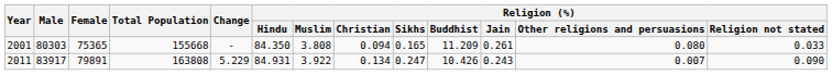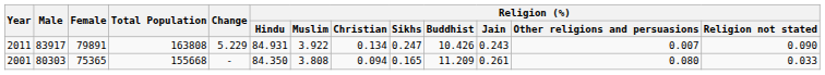 <table class="wikitable">
 <tr>
 <th rowspan="2">Year</th>
 <th rowspan="2">Male</th>
 <th rowspan="2">Female</th>
 <th rowspan="2">Total Population</th>
 <th rowspan="2">Change</th>
 <th colspan="8">Religion (%)</th>
 </tr>
 <tr>
 <th>Hindu</th>
 <th>Muslim</th>
 <th>Christian</th>
 <th>Sikhs</th>
 <th>Buddhist</th>
 <th>Jain</th>
 <th>Other religions and persuasions</th>
 <th>Religion not stated</th>
 </tr>
 <tr>
+<td>2011</td>
+<td style="text-align:right;">83917</td>
+<td style="text-align:right;">79891</td>
+<td style="text-align:right;">163808</td>
+<td style="text-align:right;">5.229</td>
+<td style="text-align:right;">84.931</td>
+<td style="text-align:right;">3.922</td>
+<td style="text-align:right;">0.134</td>
+<td style="text-align:right;">0.247</td>
+<td style="text-align:right;">10.426</td>
+<td style="text-align:right;">0.243</td>
+<td style="text-align:right;">0.007</td>
+<td style="text-align:right;">0.090</td>
+</tr>
+<tr>
 <td>2001</td>
 <td style="text-align:right;">80303</td>
 <td style="text-align:right;">75365</td>
 <td style="text-align:right;">155668</td>
 <td style="text-align:center;">-</td>
 <td style="text-align:right;">84.350</td>
 <td style="text-align:right;">3.808</td>
 <td style="text-align:right;">0.094</td>
 <td style="text-align:right;">0.165</td>
 <td style="text-align:right;">11.209</td>
 <td style="text-align:right;">0.261</td>
 <td style="text-align:right;">0.080</td>
 <td style="text-align:right;">0.033</td>
 </tr>
-<tr>
-<td>2011</td>
-<td style="text-align:right;">83917</td>
-<td style="text-align:right;">79891</td>
-<td style="text-align:right;">163808</td>
-<td style="text-align:right;">5.229</td>
-<td style="text-align:right;">84.931</td>
-<td style="text-align:right;">3.922</td>
-<td style="text-align:right;">0.134</td>
-<td style="text-align:right;">0.247</td>
-<td style="text-align:right;">10.426</td>
-<td style="text-align:right;">0.243</td>
-<td style="text-align:right;">0.007</td>
-<td style="text-align:right;">0.090</td>
-</tr>
 </table>
